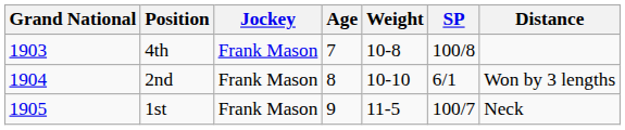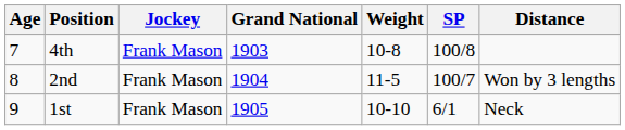 <table class="wikitable sortable">
 <tr>
-<th>Grand National</th>
+<th>Age</th>
 <th>Position</th>
 <th><a href='#'>Jockey</a></th>
-<th>Age</th>
+<th>Grand National</th>
 <th>Weight</th>
 <th><a href='#'>SP</a></th>
 <th>Distance</th>
 </tr>
 <tr>
-<td><a href='#'>1903</a></td>
+<td>7</td>
 <td>4th</td>
 <td><a href='#'>Frank Mason</a></td>
-<td>7</td>
+<td><a href='#'>1903</a></td>
 <td>10-8</td>
 <td>100/8</td>
 <td></td>
 </tr>
 <tr>
-<td><a href='#'>1904</a></td>
+<td>8</td>
 <td>2nd</td>
 <td>Frank Mason</td>
-<td>8</td>
-<td>10-10</td>
-<td>6/1</td>
+<td><a href='#'>1904</a></td>
+<td>11-5</td>
+<td>100/7</td>
 <td>Won by 3 lengths</td>
 </tr>
 <tr>
-<td><a href='#'>1905</a></td>
+<td>9</td>
 <td>1st</td>
 <td>Frank Mason</td>
-<td>9</td>
-<td>11-5</td>
-<td>100/7</td>
+<td><a href='#'>1905</a></td>
+<td>10-10</td>
+<td>6/1</td>
 <td>Neck</td>
 </tr>
 </table>
